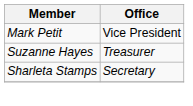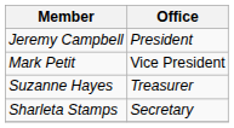 <table class="wikitable">
 <tr>
 <th>Member</th>
 <th>Office</th>
+</tr>
+<tr>
+<td><em>Jeremy Campbell</em></td>
+<td><em>President</em></td>
 </tr>
 <tr>
 <td><em>Mark Petit</em></td>
 <td>Vice President</td>
 </tr>
 <tr>
 <td><em>Suzanne Hayes</em></td>
 <td><em>Treasurer</em></td>
 </tr>
 <tr>
 <td><em>Sharleta Stamps</em></td>
 <td><em>Secretary</em></td>
 </tr>
 <tr>
 </tr>
 </table>
